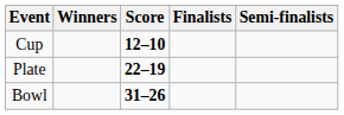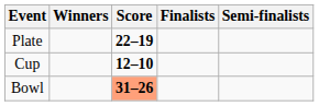 <table class="wikitable" style="text-align: center">
 <tr>
 <th>Event</th>
 <th>Winners</th>
 <th>Score</th>
 <th>Finalists</th>
 <th>Semi-finalists</th>
 </tr>
 <tr>
+<td>Plate</td>
+<td align=left><strong></strong></td>
+<td><strong>22–19</strong></td>
+<td align=left></td>
+<td align=left><br></td>
+</tr>
+<tr>
 <td>Cup</td>
 <td align=left><strong></strong></td>
 <td><strong>12–10</strong></td>
 <td align=left></td>
 <td align=left><br></td>
 </tr>
 <tr>
-<td>Plate</td>
-<td align=left><strong></strong></td>
-<td><strong>22–19</strong></td>
-<td align=left></td>
-<td align=left><br></td>
-</tr>
-<tr>
 <td>Bowl</td>
 <td align=left><strong></strong></td>
-<td><strong>31–26</strong></td>
+<td style="background: lightsalmon;"><strong>31–26</strong></td>
 <td align=left></td>
 <td align=left><br></td>
 </tr>
 </table>
